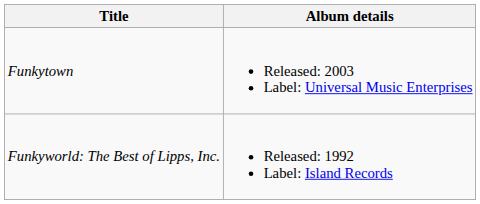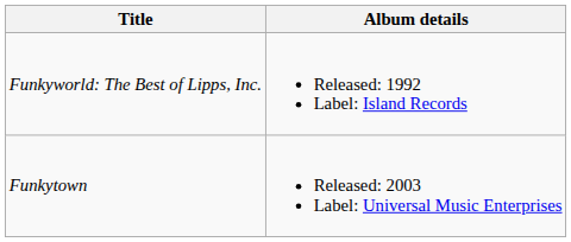 <table class="wikitable" border="1">
 <tr>
 <th scope="col">Title</th>
 <th scope="col">Album details</th>
 </tr>
 <tr>
+<td scope="row"><em>Funkyworld: The Best of Lipps, Inc.</em></td>
+<td><br><ul><li>Released: 1992</li><li>Label: <a href='#'>Island Records</a></li></ul></td>
+</tr>
+<tr>
 <td scope="row"><em>Funkytown</em></td>
 <td><br><ul><li>Released: 2003</li><li>Label: <a href='#'>Universal Music Enterprises</a></li></ul></td>
 </tr>
-<tr>
-<td scope="row"><em>Funkyworld: The Best of Lipps, Inc.</em></td>
-<td><br><ul><li>Released: 1992</li><li>Label: <a href='#'>Island Records</a></li></ul></td>
-</tr>
 </table>
